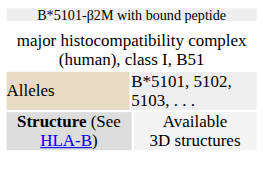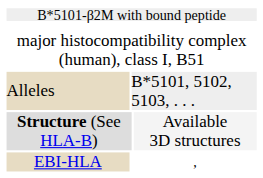 <table id="drugInfoBox" style="float: right; clear: right; margin: 0 0 0.5em 1em; background: #ffffff;" class="toccolours" border=0 cellpadding=0 align="right" width="240px">
 <tr align="center">
 <td colspan="3"></td>
 </tr>
 <tr style="text-align: center; line-height: 0.75;background:#eeeeee">
 <td colspan="3" color="white"><small>B*5101-β2M with bound peptide </small></td>
 </tr>
 <tr style="text-align: center; line-height: 1.00;background:#eeeeee">
 <td colspan="3" color="white"></td>
 </tr>
 <tr>
 <td align="center" colspan="3"></td>
 </tr>
 <tr style="text-align: center; line-height: 1.00;background:#eeeeee">
 <td colspan="3" color="white"></td>
 </tr>
 <tr>
 <td align="center" colspan="3"></td>
 </tr>
 <tr>
 <td align="center" colspan="3"><div>major histocompatibility complex (human), class I, B51</div></td>
 </tr>
 <tr>
 <td bgcolor="#e7dcc3">Alleles</td>
 <td colspan = 2  bgcolor="#eeeeee">B*5101, 5102, 5103, . . .  <br></td>
 </tr>
 <tr align="center">
 <td colspan="2" bgcolor="#dddddd"><strong>Structure</strong> (See <a href='#'>HLA-B</a>)</td>
 <td bgcolor="#f4f4f4">Available<br>3D structures</td>
 </tr>
+<tr align="center">
+<td rowspan=1 bgcolor="#e7dcc3"><a href='#'>EBI-HLA</a></td>
+<td bgcolor="#eeeeee"></td>
+<td><small>, </small></td>
+</tr>
 </table>
